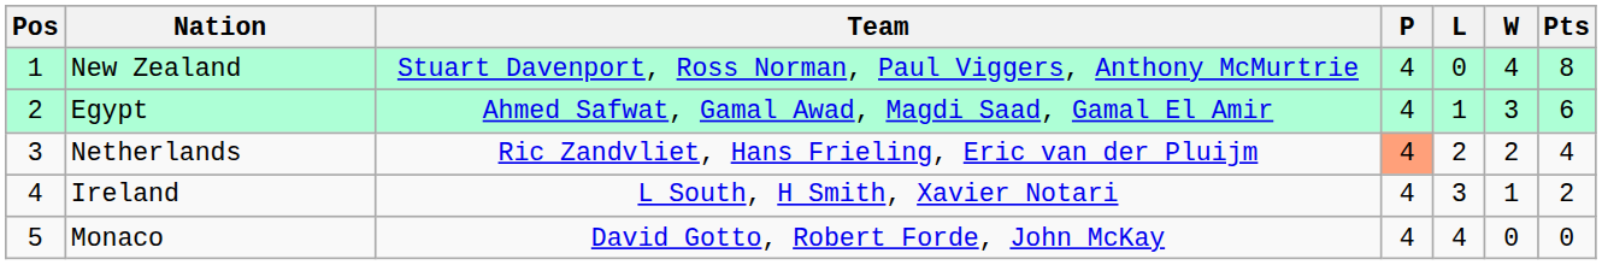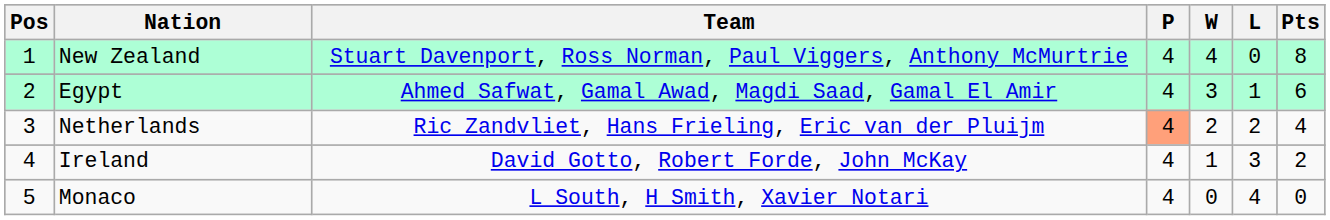 <table class="wikitable" style="font-size: 100%">
 <tr>
 <th width=20>Pos</th>
 <th width=150>Nation</th>
 <th width=500>Team</th>
 <th width=20>P</th>
+<th width=20>W</th>
 <th width=20>L</th>
-<th width=20>W</th>
 <th width=20>Pts</th>
 </tr>
 <tr align=center style="background: #ADFFD6;">
 <td>1</td>
 <td align="left">  New Zealand</td>
 <td><a href='#'>Stuart Davenport</a>, <a href='#'>Ross Norman</a>, <a href='#'>Paul Viggers</a>, <a href='#'>Anthony McMurtrie</a></td>
 <td>4</td>
+<td>4</td>
 <td>0</td>
-<td>4</td>
 <td>8</td>
 </tr>
 <tr align=center style="background: #ADFFD6;">
 <td>2</td>
 <td align="left"> Egypt</td>
 <td><a href='#'>Ahmed Safwat</a>, <a href='#'>Gamal Awad</a>, <a href='#'>Magdi Saad</a>, <a href='#'>Gamal El Amir</a></td>
 <td>4</td>
+<td>3</td>
 <td>1</td>
-<td>3</td>
 <td>6</td>
 </tr>
 <tr align=center>
 <td>3</td>
 <td align="left"> Netherlands</td>
 <td><a href='#'>Ric Zandvliet</a>, <a href='#'>Hans Frieling</a>, <a href='#'>Eric van der Pluijm</a></td>
 <td style="background: lightsalmon;">4</td>
 <td>2</td>
 <td>2</td>
 <td>4</td>
 </tr>
 <tr align=center>
 <td>4</td>
 <td align="left"> Ireland</td>
-<td><a href='#'>L South</a>, <a href='#'>H Smith</a>, <a href='#'>Xavier Notari</a></td>
+<td><a href='#'>David Gotto</a>, <a href='#'>Robert Forde</a>, <a href='#'>John McKay</a></td>
 <td>4</td>
+<td>1</td>
 <td>3</td>
-<td>1</td>
 <td>2</td>
 </tr>
 <tr align=center>
 <td>5</td>
 <td align="left"> Monaco</td>
-<td><a href='#'>David Gotto</a>, <a href='#'>Robert Forde</a>, <a href='#'>John McKay</a></td>
-<td>4</td>
+<td><a href='#'>L South</a>, <a href='#'>H Smith</a>, <a href='#'>Xavier Notari</a></td>
 <td>4</td>
 <td>0</td>
+<td>4</td>
 <td>0</td>
 </tr>
 </table>
